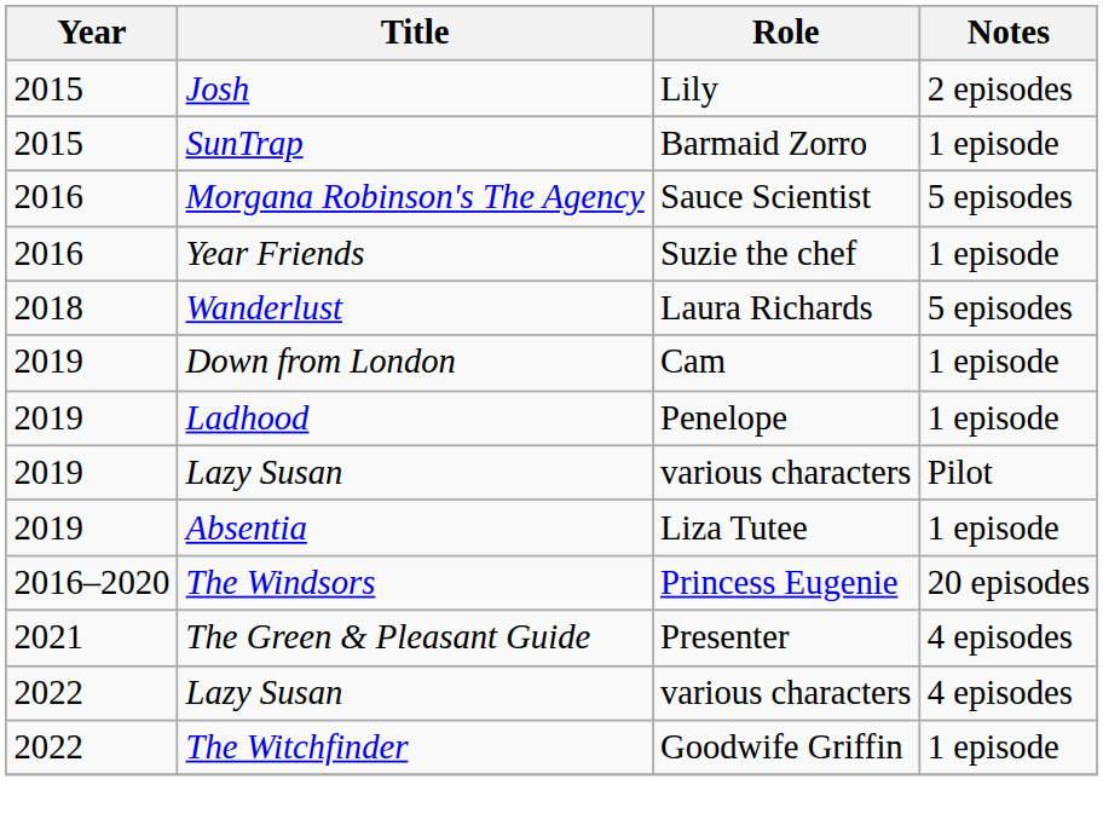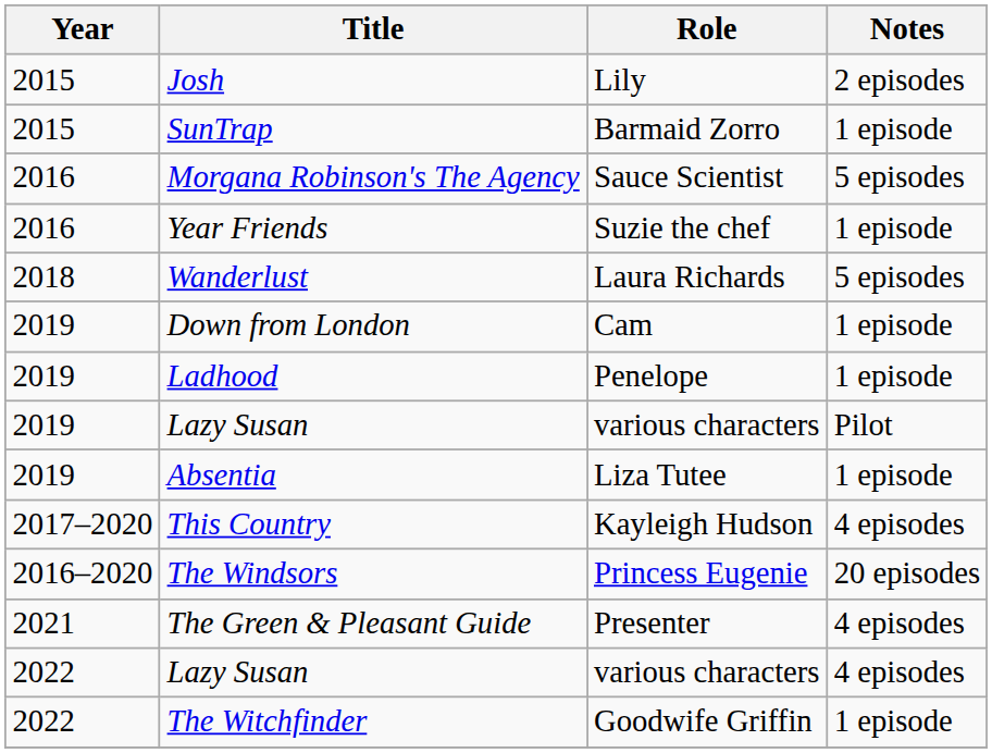 <table class="wikitable sortable">
 <tr>
 <th>Year</th>
 <th>Title</th>
 <th>Role</th>
 <th>Notes</th>
 </tr>
 <tr>
 <td>2015</td>
 <td><em><a href='#'>Josh</a></em></td>
 <td>Lily</td>
 <td>2 episodes</td>
 </tr>
 <tr>
 <td>2015</td>
 <td><em><a href='#'>SunTrap</a></em></td>
 <td>Barmaid Zorro</td>
 <td>1 episode</td>
 </tr>
 <tr>
 <td>2016</td>
 <td><em><a href='#'>Morgana Robinson's The Agency</a></em></td>
 <td>Sauce Scientist</td>
 <td>5 episodes</td>
 </tr>
 <tr>
 <td>2016</td>
 <td><em>Year Friends</em></td>
 <td>Suzie the chef</td>
 <td>1 episode</td>
 </tr>
 <tr>
 <td>2018</td>
 <td><em><a href='#'>Wanderlust</a></em></td>
 <td>Laura Richards</td>
 <td>5 episodes</td>
 </tr>
 <tr>
 <td>2019</td>
 <td><em>Down from London</em></td>
 <td>Cam</td>
 <td>1 episode</td>
 </tr>
 <tr>
 <td>2019</td>
 <td><em><a href='#'>Ladhood</a></em></td>
 <td>Penelope</td>
 <td>1 episode</td>
 </tr>
 <tr>
 <td>2019</td>
 <td><em>Lazy Susan</em></td>
 <td>various characters</td>
 <td>Pilot</td>
 </tr>
 <tr>
 <td>2019</td>
 <td><em><a href='#'>Absentia</a></em></td>
 <td>Liza Tutee</td>
 <td>1 episode</td>
 </tr>
 <tr>
+<td>2017–2020</td>
+<td><em><a href='#'>This Country</a></em></td>
+<td>Kayleigh Hudson</td>
+<td>4 episodes</td>
+</tr>
+<tr>
 <td>2016–2020</td>
 <td><em><a href='#'>The Windsors</a></em></td>
 <td><a href='#'>Princess Eugenie</a></td>
 <td>20 episodes</td>
 </tr>
 <tr>
 <td>2021</td>
 <td><em>The Green & Pleasant Guide</em></td>
 <td>Presenter</td>
 <td>4 episodes</td>
 </tr>
 <tr>
 <td>2022</td>
 <td><em>Lazy Susan</em></td>
 <td>various characters</td>
 <td>4 episodes</td>
 </tr>
 <tr>
 <td>2022</td>
 <td><em><a href='#'>The Witchfinder</a></em></td>
 <td>Goodwife Griffin</td>
 <td>1 episode</td>
 </tr>
 <tr>
 </tr>
 </table>
